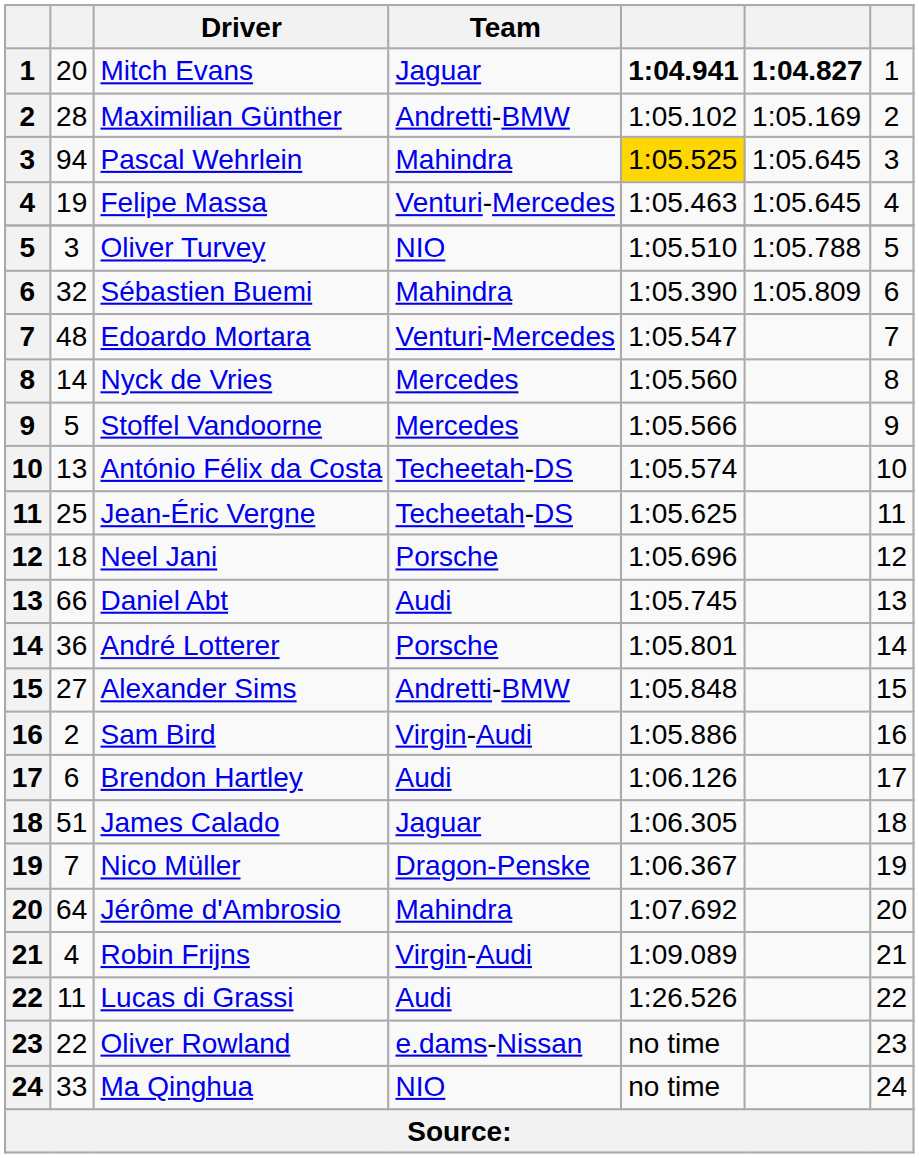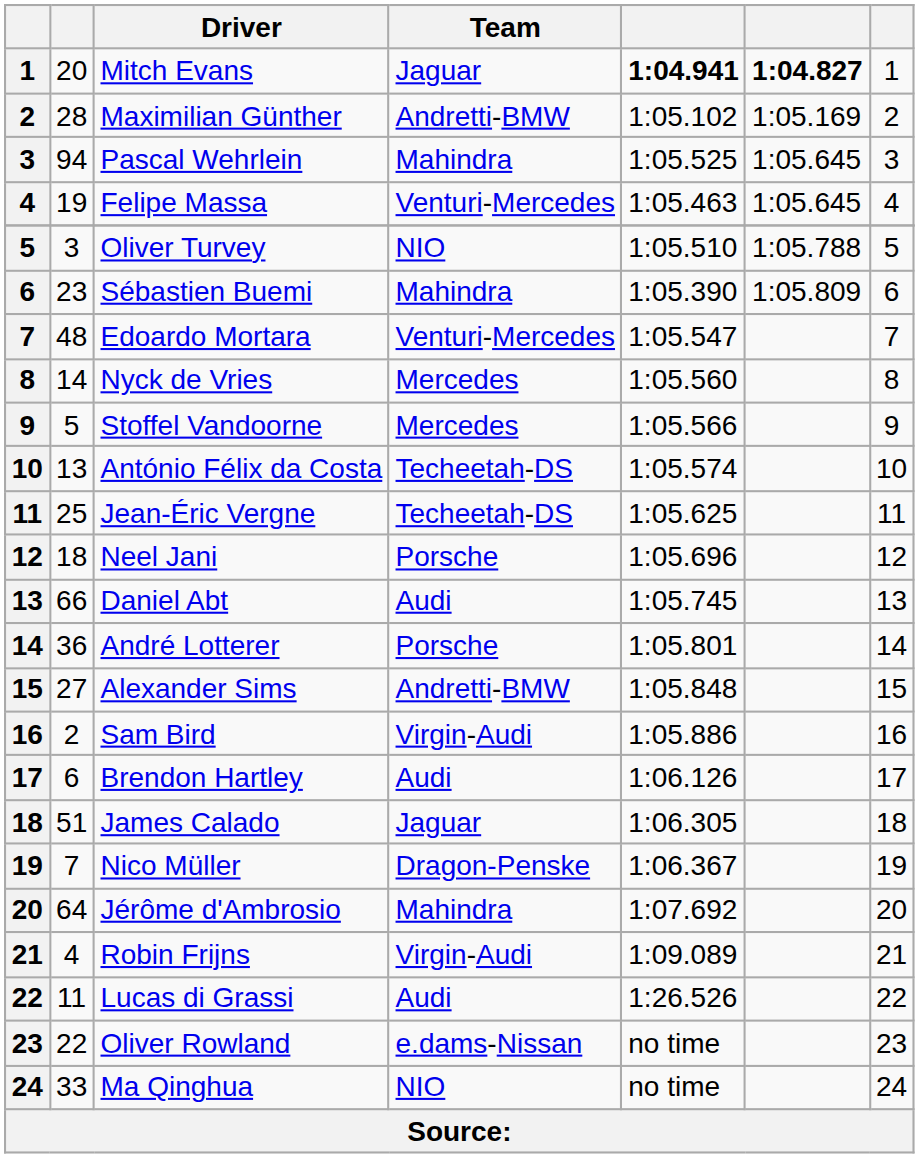 <table class="wikitable sortable" style="font-size: 85%">
 <tr>
 <th scope="col"></th>
 <th scope="col"></th>
 <th scope="col">Driver</th>
 <th scope="col">Team</th>
 <th scope="col"></th>
 <th scope="col"></th>
 <th scope="col"></th>
 </tr>
 <tr>
 <th scope="row">1</th>
 <td align="center">20</td>
 <td data-sort-value="EVA"> <a href='#'>Mitch Evans</a></td>
 <td><a href='#'>Jaguar</a></td>
 <td><strong>1:04.941</strong></td>
 <td><strong>1:04.827</strong></td>
 <td align="center">1</td>
 </tr>
 <tr>
 <th scope="row">2</th>
 <td align="center">28</td>
 <td data-sort-value="GUN"> <a href='#'>Maximilian Günther</a></td>
 <td><a href='#'>Andretti</a>-<a href='#'>BMW</a></td>
 <td>1:05.102</td>
 <td>1:05.169</td>
 <td align="center">2</td>
 </tr>
 <tr>
 <th scope="row">3</th>
 <td align="center">94</td>
 <td data-sort-value="WEH"> <a href='#'>Pascal Wehrlein</a></td>
 <td><a href='#'>Mahindra</a></td>
-<td style="background: gold;">1:05.525</td>
+<td>1:05.525</td>
 <td>1:05.645</td>
 <td align="center">3</td>
 </tr>
 <tr>
 <th scope="row">4</th>
 <td align="center">19</td>
 <td data-sort-value="MAS"> <a href='#'>Felipe Massa</a></td>
 <td><a href='#'>Venturi</a>-<a href='#'>Mercedes</a></td>
 <td>1:05.463</td>
 <td>1:05.645</td>
 <td align="center">4</td>
 </tr>
 <tr>
 </tr>
 <tr>
 <th scope="row">5</th>
 <td align="center">3</td>
 <td data-sort-value="TUR"> <a href='#'>Oliver Turvey</a></td>
 <td><a href='#'>NIO</a></td>
 <td>1:05.510</td>
 <td>1:05.788</td>
 <td align="center">5</td>
 </tr>
 <tr>
 <th scope="row">6</th>
-<td align="center">32</td>
+<td align="center">23</td>
 <td data-sort-value="BUE"> <a href='#'>Sébastien Buemi</a></td>
 <td><a href='#'>Mahindra</a></td>
 <td>1:05.390</td>
 <td>1:05.809</td>
 <td align="center">6</td>
 </tr>
 <tr>
 <th scope="row">7</th>
 <td align="center">48</td>
 <td data-sort-value="MOR"> <a href='#'>Edoardo Mortara</a></td>
 <td><a href='#'>Venturi</a>-<a href='#'>Mercedes</a></td>
 <td>1:05.547</td>
 <td></td>
 <td align="center">7</td>
 </tr>
 <tr>
 <th scope="row">8</th>
 <td align="center">14</td>
 <td data-sort-value="DEV"> <a href='#'>Nyck de Vries</a></td>
 <td><a href='#'>Mercedes</a></td>
 <td>1:05.560</td>
 <td></td>
 <td align="center">8</td>
 </tr>
 <tr>
 <th scope="row">9</th>
 <td align="center">5</td>
 <td data-sort-value="VAN"> <a href='#'>Stoffel Vandoorne</a></td>
 <td><a href='#'>Mercedes</a></td>
 <td>1:05.566</td>
 <td></td>
 <td align="center">9</td>
 </tr>
 <tr>
 <th scope="row">10</th>
 <td align="center">13</td>
 <td data-sort-value="DAC"> <a href='#'>António Félix da Costa</a></td>
 <td><a href='#'>Techeetah</a>-<a href='#'>DS</a></td>
 <td>1:05.574</td>
 <td></td>
 <td align="center">10</td>
 </tr>
 <tr>
 <th scope="row">11</th>
 <td align="center">25</td>
 <td data-sort-value="VER"> <a href='#'>Jean-Éric Vergne</a></td>
 <td><a href='#'>Techeetah</a>-<a href='#'>DS</a></td>
 <td>1:05.625</td>
 <td></td>
 <td align="center">11</td>
 </tr>
 <tr>
 <th scope="row">12</th>
 <td align="center">18</td>
 <td data-sort-value="JAN"> <a href='#'>Neel Jani</a></td>
 <td><a href='#'>Porsche</a></td>
 <td>1:05.696</td>
 <td></td>
 <td align="center">12</td>
 </tr>
 <tr>
 <th scope="row">13</th>
 <td align="center">66</td>
 <td data-sort-value="ABT"> <a href='#'>Daniel Abt</a></td>
 <td><a href='#'>Audi</a></td>
 <td>1:05.745</td>
 <td></td>
 <td align="center">13</td>
 </tr>
 <tr>
 <th scope="row">14</th>
 <td align="center">36</td>
 <td data-sort-value="LOT"> <a href='#'>André Lotterer</a></td>
 <td><a href='#'>Porsche</a></td>
 <td>1:05.801</td>
 <td></td>
 <td align="center">14</td>
 </tr>
 <tr>
 <th scope="row">15</th>
 <td align="center">27</td>
 <td data-sort-value="SIM"> <a href='#'>Alexander Sims</a></td>
 <td><a href='#'>Andretti</a>-<a href='#'>BMW</a></td>
 <td>1:05.848</td>
 <td></td>
 <td align="center">15</td>
 </tr>
 <tr>
 <th scope="row">16</th>
 <td align="center">2</td>
 <td data-sort-value="BIR"> <a href='#'>Sam Bird</a></td>
 <td><a href='#'>Virgin</a>-<a href='#'>Audi</a></td>
 <td>1:05.886</td>
 <td></td>
 <td align="center">16</td>
 </tr>
 <tr>
 <th scope="row">17</th>
 <td align="center">6</td>
 <td data-sort-value="HAR"> <a href='#'>Brendon Hartley</a></td>
 <td><a href='#'>Audi</a></td>
 <td>1:06.126</td>
 <td></td>
 <td align="center">17</td>
 </tr>
 <tr>
 <th scope="row">18</th>
 <td align="center">51</td>
 <td data-sort-value="CAL"> <a href='#'>James Calado</a></td>
 <td><a href='#'>Jaguar</a></td>
 <td>1:06.305</td>
 <td></td>
 <td align="center">18</td>
 </tr>
 <tr>
 <th scope="row">19</th>
 <td align="center">7</td>
 <td data-sort-value="MUL"> <a href='#'>Nico Müller</a></td>
 <td><a href='#'>Dragon-Penske</a></td>
 <td>1:06.367</td>
 <td></td>
 <td align="center">19</td>
 </tr>
 <tr>
 <th scope="row">20</th>
 <td align="center">64</td>
 <td data-sort-value="DAM"> <a href='#'>Jérôme d'Ambrosio</a></td>
 <td><a href='#'>Mahindra</a></td>
 <td>1:07.692</td>
 <td></td>
 <td align="center">20</td>
 </tr>
 <tr>
 <th scope="row">21</th>
 <td align="center">4</td>
 <td data-sort-value="FRI"> <a href='#'>Robin Frijns</a></td>
 <td><a href='#'>Virgin</a>-<a href='#'>Audi</a></td>
 <td>1:09.089</td>
 <td></td>
 <td align="center">21</td>
 </tr>
 <tr>
 <th scope="row">22</th>
 <td align="center">11</td>
 <td data-sort-value="DIG"> <a href='#'>Lucas di Grassi</a></td>
 <td><a href='#'>Audi</a></td>
 <td>1:26.526</td>
 <td></td>
 <td align="center">22</td>
 </tr>
 <tr>
 <th scope="row">23</th>
 <td align="center">22</td>
 <td data-sort-value="ROW"> <a href='#'>Oliver Rowland</a></td>
 <td><a href='#'>e.dams</a>-<a href='#'>Nissan</a></td>
 <td>no time</td>
 <td></td>
 <td align="center">23</td>
 </tr>
 <tr>
 <th scope="row">24</th>
 <td align="center">33</td>
 <td data-sort-value="MA"> <a href='#'>Ma Qinghua</a></td>
 <td><a href='#'>NIO</a></td>
 <td>no time</td>
 <td></td>
 <td align="center">24</td>
 </tr>
 <tr>
 <th colspan="7">Source:</th>
 </tr>
 </table>
